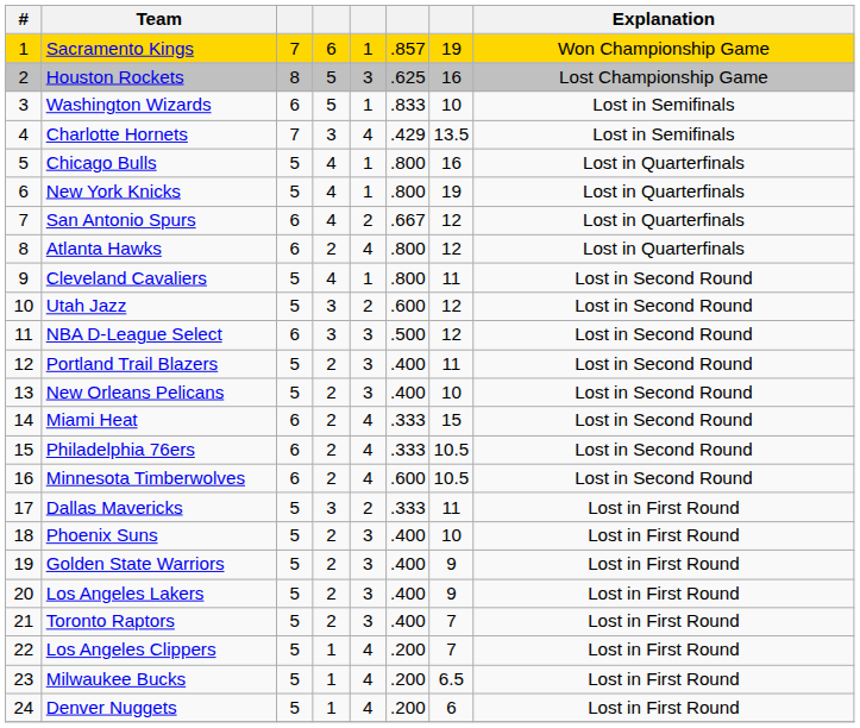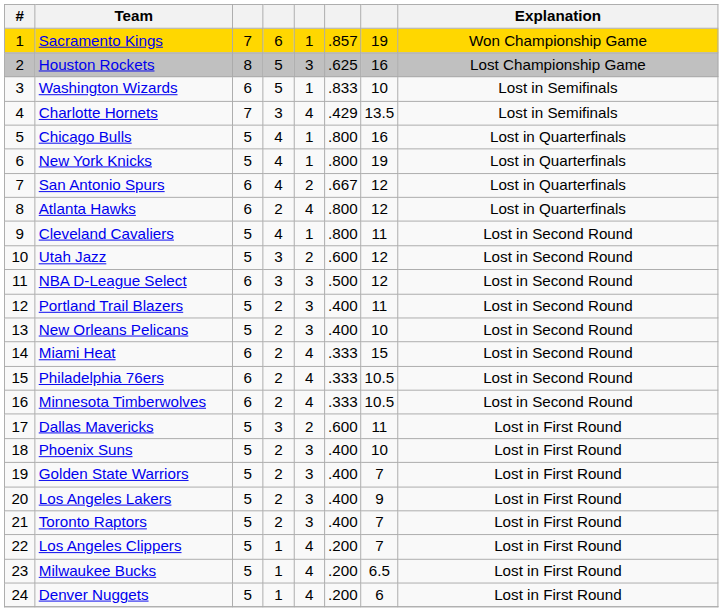 <table class="wikitable" style="text-align:center">
 <tr>
 <th width="25px">#</th>
 <th width="200px">Team</th>
 <th width="25px"></th>
 <th width="25px"></th>
 <th width="25px"></th>
 <th width="25px"></th>
 <th width="25px"></th>
 <th width="330px">Explanation</th>
 </tr>
 <tr style="background:gold;">
 <td>1</td>
 <td align="left"><a href='#'>Sacramento Kings</a></td>
 <td>7</td>
 <td>6</td>
 <td>1</td>
 <td>.857</td>
 <td>19</td>
 <td>Won Championship Game</td>
 </tr>
 <tr style="background:silver;">
 <td>2</td>
 <td align="left"><a href='#'>Houston Rockets</a></td>
 <td>8</td>
 <td>5</td>
 <td>3</td>
 <td>.625</td>
 <td>16</td>
 <td>Lost Championship Game</td>
 </tr>
 <tr>
 <td>3</td>
 <td align="left"><a href='#'>Washington Wizards</a></td>
 <td>6</td>
 <td>5</td>
 <td>1</td>
 <td>.833</td>
 <td>10</td>
 <td>Lost in Semifinals</td>
 </tr>
 <tr>
 <td>4</td>
 <td align="left"><a href='#'>Charlotte Hornets</a></td>
 <td>7</td>
 <td>3</td>
 <td>4</td>
 <td>.429</td>
 <td>13.5</td>
 <td>Lost in Semifinals</td>
 </tr>
 <tr>
 <td>5</td>
 <td align="left"><a href='#'>Chicago Bulls</a></td>
 <td>5</td>
 <td>4</td>
 <td>1</td>
 <td>.800</td>
 <td>16</td>
 <td>Lost in Quarterfinals</td>
 </tr>
 <tr>
 <td>6</td>
 <td align="left"><a href='#'>New York Knicks</a></td>
 <td>5</td>
 <td>4</td>
 <td>1</td>
 <td>.800</td>
 <td>19</td>
 <td>Lost in Quarterfinals</td>
 </tr>
 <tr>
 <td>7</td>
 <td align="left"><a href='#'>San Antonio Spurs</a></td>
 <td>6</td>
 <td>4</td>
 <td>2</td>
 <td>.667</td>
 <td>12</td>
 <td>Lost in Quarterfinals</td>
 </tr>
 <tr>
 <td>8</td>
 <td align="left"><a href='#'>Atlanta Hawks</a></td>
 <td>6</td>
 <td>2</td>
 <td>4</td>
 <td>.800</td>
 <td>12</td>
 <td>Lost in Quarterfinals</td>
 </tr>
 <tr>
 <td>9</td>
 <td align="left"><a href='#'>Cleveland Cavaliers</a></td>
 <td>5</td>
 <td>4</td>
 <td>1</td>
 <td>.800</td>
 <td>11</td>
 <td>Lost in Second Round</td>
 </tr>
 <tr>
 <td>10</td>
 <td align="left"><a href='#'>Utah Jazz</a></td>
 <td>5</td>
 <td>3</td>
 <td>2</td>
 <td>.600</td>
 <td>12</td>
 <td>Lost in Second Round</td>
 </tr>
 <tr>
 <td>11</td>
 <td align="left"><a href='#'>NBA D-League Select</a></td>
 <td>6</td>
 <td>3</td>
 <td>3</td>
 <td>.500</td>
 <td>12</td>
 <td>Lost in Second Round</td>
 </tr>
 <tr>
 <td>12</td>
 <td align="left"><a href='#'>Portland Trail Blazers</a></td>
 <td>5</td>
 <td>2</td>
 <td>3</td>
 <td>.400</td>
 <td>11</td>
 <td>Lost in Second Round</td>
 </tr>
 <tr>
 <td>13</td>
 <td align="left"><a href='#'>New Orleans Pelicans</a></td>
 <td>5</td>
 <td>2</td>
 <td>3</td>
 <td>.400</td>
 <td>10</td>
 <td>Lost in Second Round</td>
 </tr>
 <tr>
 <td>14</td>
 <td align="left"><a href='#'>Miami Heat</a></td>
 <td>6</td>
 <td>2</td>
 <td>4</td>
 <td>.333</td>
 <td>15</td>
 <td>Lost in Second Round</td>
 </tr>
 <tr>
 <td>15</td>
 <td align="left"><a href='#'>Philadelphia 76ers</a></td>
 <td>6</td>
 <td>2</td>
 <td>4</td>
 <td>.333</td>
 <td>10.5</td>
 <td>Lost in Second Round</td>
 </tr>
 <tr>
 <td>16</td>
 <td align="left"><a href='#'>Minnesota Timberwolves</a></td>
 <td>6</td>
 <td>2</td>
 <td>4</td>
-<td>.600</td>
+<td>.333</td>
 <td>10.5</td>
 <td>Lost in Second Round</td>
 </tr>
 <tr>
 <td>17</td>
 <td align="left"><a href='#'>Dallas Mavericks</a></td>
 <td>5</td>
 <td>3</td>
 <td>2</td>
-<td>.333</td>
+<td>.600</td>
 <td>11</td>
 <td>Lost in First Round</td>
 </tr>
 <tr>
 <td>18</td>
 <td align="left"><a href='#'>Phoenix Suns</a></td>
 <td>5</td>
 <td>2</td>
 <td>3</td>
 <td>.400</td>
 <td>10</td>
 <td>Lost in First Round</td>
 </tr>
 <tr>
 <td>19</td>
 <td align="left"><a href='#'>Golden State Warriors</a></td>
 <td>5</td>
 <td>2</td>
 <td>3</td>
 <td>.400</td>
-<td>9</td>
+<td>7</td>
 <td>Lost in First Round</td>
 </tr>
 <tr>
 <td>20</td>
 <td align="left"><a href='#'>Los Angeles Lakers</a></td>
 <td>5</td>
 <td>2</td>
 <td>3</td>
 <td>.400</td>
 <td>9</td>
 <td>Lost in First Round</td>
 </tr>
 <tr>
 <td>21</td>
 <td align="left"><a href='#'>Toronto Raptors</a></td>
 <td>5</td>
 <td>2</td>
 <td>3</td>
 <td>.400</td>
 <td>7</td>
 <td>Lost in First Round</td>
 </tr>
 <tr>
 <td>22</td>
 <td align="left"><a href='#'>Los Angeles Clippers</a></td>
 <td>5</td>
 <td>1</td>
 <td>4</td>
 <td>.200</td>
 <td>7</td>
 <td>Lost in First Round</td>
 </tr>
 <tr>
 <td>23</td>
 <td align="left"><a href='#'>Milwaukee Bucks</a></td>
 <td>5</td>
 <td>1</td>
 <td>4</td>
 <td>.200</td>
 <td>6.5</td>
 <td>Lost in First Round</td>
 </tr>
 <tr>
 <td>24</td>
 <td align="left"><a href='#'>Denver Nuggets</a></td>
 <td>5</td>
 <td>1</td>
 <td>4</td>
 <td>.200</td>
 <td>6</td>
 <td>Lost in First Round</td>
 </tr>
 <tr>
 </tr>
 </table>
